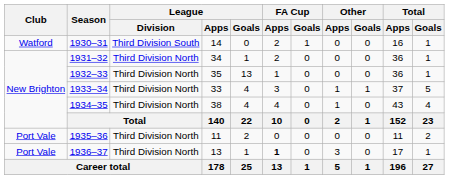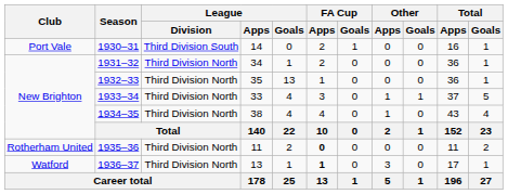 <table class="wikitable" style="text-align: center;">
 <tr>
 <th rowspan="2">Club</th>
 <th rowspan="2">Season</th>
 <th colspan="3">League</th>
 <th colspan="2">FA Cup</th>
 <th colspan="2">Other</th>
 <th colspan="2">Total</th>
 </tr>
 <tr>
 <th>Division</th>
 <th>Apps</th>
 <th>Goals</th>
 <th>Apps</th>
 <th>Goals</th>
 <th>Apps</th>
 <th>Goals</th>
 <th>Apps</th>
 <th>Goals</th>
 </tr>
 <tr>
-<td><a href='#'>Watford</a></td>
+<td><a href='#'>Port Vale</a></td>
 <td><a href='#'>1930–31</a></td>
 <td><a href='#'>Third Division South</a></td>
 <td>14</td>
 <td>0</td>
 <td>2</td>
 <td>1</td>
 <td>0</td>
 <td>0</td>
 <td>16</td>
 <td>1</td>
 </tr>
 <tr>
 <td rowspan="5"><a href='#'>New Brighton</a></td>
 <td><a href='#'>1931–32</a></td>
 <td><a href='#'>Third Division North</a></td>
 <td>34</td>
 <td>1</td>
 <td>2</td>
 <td>0</td>
 <td>0</td>
 <td>0</td>
 <td>36</td>
 <td>1</td>
 </tr>
 <tr>
 <td><a href='#'>1932–33</a></td>
 <td>Third Division North</td>
 <td>35</td>
 <td>13</td>
 <td>1</td>
 <td>0</td>
 <td>0</td>
 <td>0</td>
 <td>36</td>
 <td>1</td>
 </tr>
 <tr>
 <td><a href='#'>1933–34</a></td>
 <td>Third Division North</td>
 <td>33</td>
 <td>4</td>
 <td>3</td>
 <td>0</td>
 <td>1</td>
 <td>1</td>
 <td>37</td>
 <td>5</td>
 </tr>
 <tr>
 <td><a href='#'>1934–35</a></td>
 <td>Third Division North</td>
 <td>38</td>
 <td>4</td>
 <td>4</td>
 <td>0</td>
 <td>1</td>
 <td>0</td>
 <td>43</td>
 <td>4</td>
 </tr>
 <tr>
 <th colspan="2">Total</th>
 <th>140</th>
 <th>22</th>
 <th>10</th>
 <th>0</th>
 <th>2</th>
 <th>1</th>
 <th>152</th>
 <th>23</th>
 </tr>
 <tr>
-<td><a href='#'>Port Vale</a></td>
+<td><a href='#'>Rotherham United</a></td>
 <td><a href='#'>1935–36</a></td>
 <td>Third Division North</td>
 <td>11</td>
 <td>2</td>
-<td>0</td>
+<td><strong>0</strong></td>
 <td>0</td>
 <td>0</td>
 <td>0</td>
 <td>11</td>
 <td>2</td>
 </tr>
 <tr>
-<td><a href='#'>Port Vale</a></td>
+<td><a href='#'>Watford</a></td>
 <td><a href='#'>1936–37</a></td>
 <td>Third Division North</td>
 <td>13</td>
 <td>1</td>
 <td><strong>1</strong></td>
 <td>0</td>
 <td>3</td>
 <td>0</td>
 <td>17</td>
 <td>1</td>
 </tr>
 <tr>
 <th colspan="3">Career total</th>
 <th>178</th>
 <th>25</th>
 <th>13</th>
 <th>1</th>
 <th>5</th>
 <th>1</th>
 <th>196</th>
 <th>27</th>
 </tr>
 </table>
